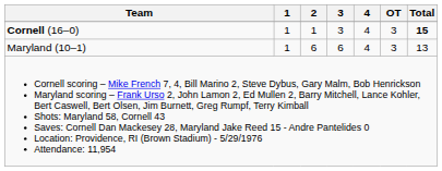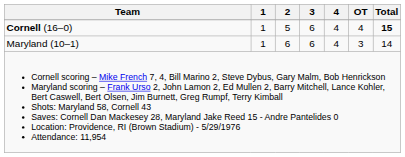 <table class="wikitable" style="text-align:center; max-width:40em">
 <tr>
 <th>Team</th>
 <th style="width:2em">1</th>
 <th style="width:2em">2</th>
 <th style="width:2em">3</th>
 <th style="width:2em">4</th>
 <th style="width:2em">OT</th>
 <th style="width:2em">Total</th>
 </tr>
 <tr>
 </tr>
 <tr>
 <td style="text-align:left"><strong>Cornell</strong> (16–0)</td>
 <td>1</td>
-<td>1</td>
-<td>3</td>
+<td>5</td>
+<td>6</td>
 <td>4</td>
-<td>3</td>
+<td>4</td>
 <td><strong>15</strong></td>
 </tr>
 <tr>
 <td style="text-align:left">Maryland (10–1)</td>
 <td>1</td>
 <td>6</td>
 <td>6</td>
 <td>4</td>
 <td>3</td>
-<td>13</td>
+<td>14</td>
 </tr>
 <tr>
 <td colspan=7 style="text-align:left; font-size:88%;"><br><ul><li>Cornell scoring – <a href='#'>Mike French</a> 7,  4, Bill Marino 2, Steve Dybus, Gary Malm, Bob Henrickson</li><li>Maryland scoring – <a href='#'>Frank Urso</a> 2, John Lamon 2, Ed Mullen 2, Barry Mitchell, Lance Kohler, Bert Caswell, Bert Olsen, Jim Burnett, Greg Rumpf, Terry Kimball</li><li>Shots: Maryland 58, Cornell 43</li><li>Saves: Cornell Dan Mackesey 28, Maryland Jake Reed 15 - Andre Pantelides 0</li><li>Location: Providence, RI (Brown Stadium) - 5/29/1976</li><li>Attendance: 11,954</li></ul></td>
 </tr>
 </table>
